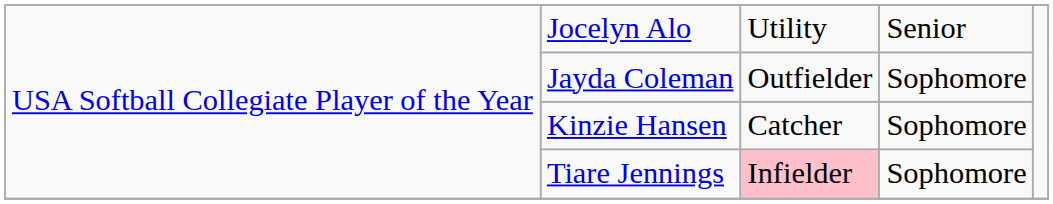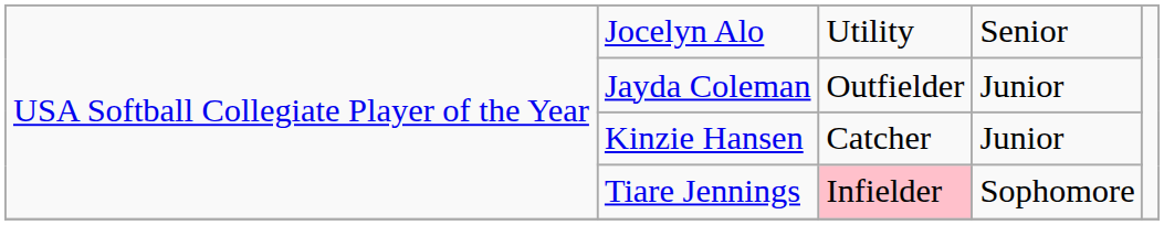 <table class="wikitable">
 <tr>
 <td rowspan="4"><a href='#'>USA Softball Collegiate Player of the Year</a></td>
 <td><a href='#'>Jocelyn Alo</a></td>
 <td>Utility</td>
 <td>Senior</td>
 <td rowspan="4"></td>
 </tr>
 <tr>
 <td><a href='#'>Jayda Coleman</a></td>
 <td>Outfielder</td>
-<td>Sophomore</td>
+<td>Junior</td>
 </tr>
 <tr>
 <td><a href='#'>Kinzie Hansen</a></td>
 <td>Catcher</td>
-<td>Sophomore</td>
+<td>Junior</td>
 </tr>
 <tr>
 <td><a href='#'>Tiare Jennings</a></td>
 <td style="background: pink;">Infielder</td>
 <td>Sophomore</td>
 </tr>
 <tr>
 </tr>
 </table>
